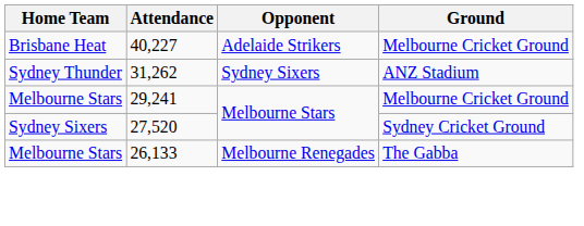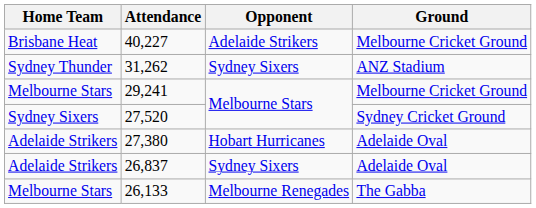 <table class="wikitable">
 <tr>
 <th>Home Team</th>
 <th>Attendance</th>
 <th>Opponent</th>
 <th>Ground</th>
 </tr>
 <tr>
 <td><a href='#'>Brisbane Heat</a></td>
 <td>40,227</td>
 <td><a href='#'>Adelaide Strikers</a></td>
 <td><a href='#'>Melbourne Cricket Ground</a></td>
 </tr>
 <tr>
 <td><a href='#'>Sydney Thunder</a></td>
 <td>31,262</td>
 <td><a href='#'>Sydney Sixers</a></td>
 <td><a href='#'>ANZ Stadium</a></td>
 </tr>
 <tr>
 <td><a href='#'>Melbourne Stars</a></td>
 <td>29,241</td>
 <td rowspan="2"><a href='#'>Melbourne Stars</a></td>
 <td><a href='#'>Melbourne Cricket Ground</a></td>
 </tr>
 <tr>
 <td><a href='#'>Sydney Sixers</a></td>
 <td>27,520</td>
 <td><a href='#'>Sydney Cricket Ground</a></td>
 </tr>
 <tr>
+<td><a href='#'>Adelaide Strikers</a></td>
+<td>27,380</td>
+<td><a href='#'>Hobart Hurricanes</a></td>
+<td><a href='#'>Adelaide Oval</a></td>
+</tr>
+<tr>
+<td><a href='#'>Adelaide Strikers</a></td>
+<td>26,837</td>
+<td><a href='#'>Sydney Sixers</a></td>
+<td><a href='#'>Adelaide Oval</a></td>
+</tr>
+<tr>
 <td><a href='#'>Melbourne Stars</a></td>
 <td>26,133</td>
 <td><a href='#'>Melbourne Renegades</a></td>
 <td><a href='#'>The Gabba</a></td>
 </tr>
 </table>
